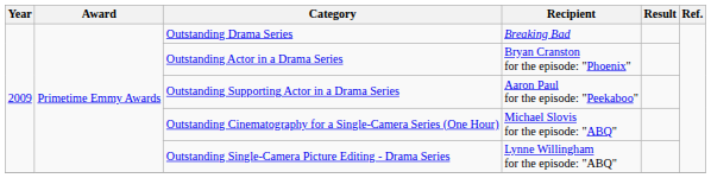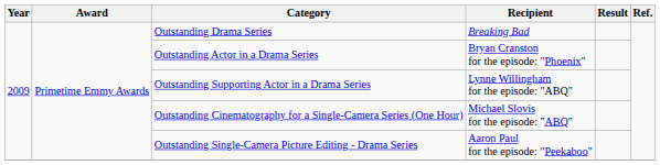 <table class="wikitable">
 <tr>
 <th>Year</th>
 <th>Award</th>
 <th>Category</th>
 <th>Recipient</th>
 <th>Result</th>
 <th>Ref.</th>
 </tr>
 <tr>
 <td rowspan=5><a href='#'>2009</a></td>
 <td rowspan=5><a href='#'>Primetime Emmy Awards</a></td>
 <td><a href='#'>Outstanding Drama Series</a></td>
 <td><em><a href='#'>Breaking Bad</a></em></td>
 <td></td>
 <td rowspan=5></td>
 </tr>
 <tr>
 <td><a href='#'>Outstanding Actor in a Drama Series</a></td>
 <td><a href='#'>Bryan Cranston</a> <br> for the episode: "<a href='#'>Phoenix</a>"</td>
 <td></td>
 </tr>
 <tr>
 <td><a href='#'>Outstanding Supporting Actor in a Drama Series</a></td>
-<td><a href='#'>Aaron Paul</a> <br> for the episode: "<a href='#'>Peekaboo</a>"</td>
+<td><a href='#'>Lynne Willingham</a> <br> for the episode: "ABQ"</td>
 <td></td>
 </tr>
 <tr>
 <td><a href='#'>Outstanding Cinematography for a Single-Camera Series (One Hour)</a></td>
 <td><a href='#'>Michael Slovis</a> <br> for the episode: "<a href='#'>ABQ</a>"</td>
 <td></td>
 </tr>
 <tr>
 <td><a href='#'>Outstanding Single-Camera Picture Editing - Drama Series</a></td>
-<td><a href='#'>Lynne Willingham</a> <br> for the episode: "ABQ"</td>
+<td><a href='#'>Aaron Paul</a> <br> for the episode: "<a href='#'>Peekaboo</a>"</td>
 <td></td>
 </tr>
 <tr>
 </tr>
 </table>
